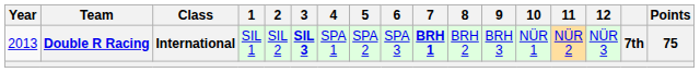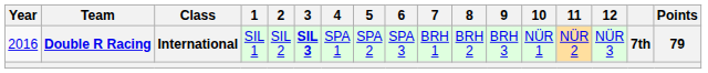 <table class="wikitable" style="text-align:center; font-size:85%">
 <tr>
 <th scope="col">Year</th>
 <th scope="col">Team</th>
 <th scope="col">Class</th>
 <th scope="col">1</th>
 <th scope="col">2</th>
 <th scope="col">3</th>
 <th scope="col">4</th>
 <th scope="col">5</th>
 <th scope="col">6</th>
 <th scope="col">7</th>
 <th scope="col">8</th>
 <th scope="col">9</th>
 <th scope="col">10</th>
 <th scope="col">11</th>
 <th scope="col">12</th>
 <th scope="col"></th>
 <th scope="col">Points</th>
 </tr>
 <tr>
-<td><a href='#'>2013</a></td>
+<td><a href='#'>2016</a></td>
 <th nowrap><a href='#'>Double R Racing</a></th>
 <th>International</th>
 <td style="background:#DFFFDF;"><a href='#'>SIL<br>1</a><br></td>
 <td style="background:#DFFFDF;"><a href='#'>SIL<br>2</a><br></td>
 <td style="background:#DFFFDF;"><strong><a href='#'>SIL<br>3</a><br></strong></td>
 <td style="background:#DFFFDF;"><a href='#'>SPA<br>1</a><br></td>
 <td style="background:#DFFFDF;"><a href='#'>SPA<br>2</a><br></td>
 <td style="background:#DFFFDF;"><a href='#'>SPA<br>3</a><br></td>
-<td style="background:#DFFFDF;"><strong><a href='#'>BRH<br>1</a><br></strong></td>
+<td style="background:#DFFFDF;"><a href='#'>BRH<br>1</a><br></td>
 <td style="background:#DFFFDF;"><a href='#'>BRH<br>2</a><br></td>
 <td style="background:#DFFFDF;"><a href='#'>BRH<br>3</a><br></td>
 <td style="background:#DFFFDF;"><a href='#'>NÜR<br>1</a><br></td>
 <td style="background:#FFDF9F;"><a href='#'>NÜR<br>2</a><br></td>
 <td style="background:#DFFFDF;"><a href='#'>NÜR<br>3</a><br></td>
 <th>7th</th>
-<th>75</th>
+<th>79</th>
 </tr>
 <tr>
 <th colspan="17"></th>
 </tr>
 </table>
